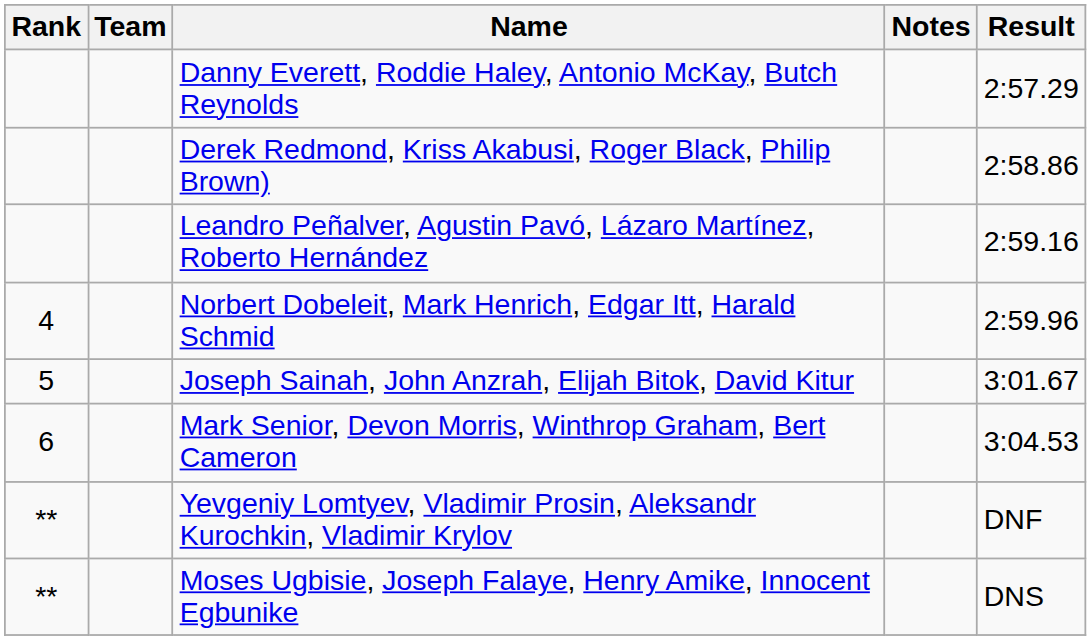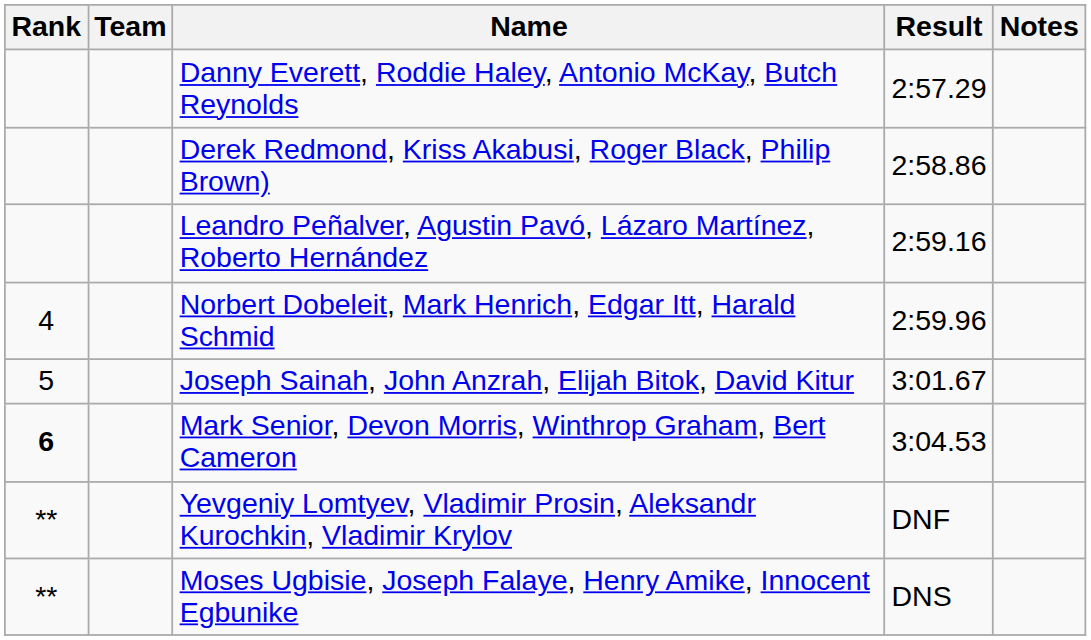 <table class="sortable wikitable">
 <tr>
 <th>Rank</th>
 <th>Team</th>
 <th>Name</th>
+<th>Result</th>
 <th>Notes</th>
-<th>Result</th>
 </tr>
 <tr>
 <td align="center"></td>
 <td></td>
 <td><a href='#'>Danny Everett</a>, <a href='#'>Roddie Haley</a>, <a href='#'>Antonio McKay</a>, <a href='#'>Butch Reynolds</a></td>
+<td>2:57.29</td>
 <td></td>
-<td>2:57.29</td>
 </tr>
 <tr>
 <td align="center"></td>
 <td></td>
 <td><a href='#'>Derek Redmond</a>, <a href='#'>Kriss Akabusi</a>, <a href='#'>Roger Black</a>, <a href='#'>Philip Brown)</a></td>
+<td>2:58.86</td>
 <td></td>
-<td>2:58.86</td>
 </tr>
 <tr>
 <td align="center"></td>
 <td></td>
 <td><a href='#'>Leandro Peñalver</a>, <a href='#'>Agustin Pavó</a>, <a href='#'>Lázaro Martínez</a>, <a href='#'>Roberto Hernández</a></td>
+<td>2:59.16</td>
 <td></td>
-<td>2:59.16</td>
 </tr>
 <tr>
 <td align="center">4</td>
 <td></td>
 <td><a href='#'>Norbert Dobeleit</a>, <a href='#'>Mark Henrich</a>, <a href='#'>Edgar Itt</a>, <a href='#'>Harald Schmid</a></td>
+<td>2:59.96</td>
 <td></td>
-<td>2:59.96</td>
 </tr>
 <tr>
 <td align="center">5</td>
 <td></td>
 <td><a href='#'>Joseph Sainah</a>, <a href='#'>John Anzrah</a>, <a href='#'>Elijah Bitok</a>, <a href='#'>David Kitur</a></td>
+<td>3:01.67</td>
 <td></td>
-<td>3:01.67</td>
 </tr>
 <tr>
-<td align="center">6</td>
+<td align="center"><strong>6</strong></td>
 <td></td>
 <td><a href='#'>Mark Senior</a>, <a href='#'>Devon Morris</a>, <a href='#'>Winthrop Graham</a>, <a href='#'>Bert Cameron</a></td>
+<td>3:04.53</td>
 <td></td>
-<td>3:04.53</td>
 </tr>
 <tr>
 <td align="center">**</td>
 <td></td>
 <td><a href='#'>Yevgeniy Lomtyev</a>, <a href='#'>Vladimir Prosin</a>, <a href='#'>Aleksandr Kurochkin</a>, <a href='#'>Vladimir Krylov</a></td>
+<td>DNF</td>
 <td></td>
-<td>DNF</td>
 </tr>
 <tr>
 <td align="center">**</td>
 <td></td>
 <td><a href='#'>Moses Ugbisie</a>, <a href='#'>Joseph Falaye</a>, <a href='#'>Henry Amike</a>, <a href='#'>Innocent Egbunike</a></td>
+<td>DNS</td>
 <td></td>
-<td>DNS</td>
 </tr>
 </table>
